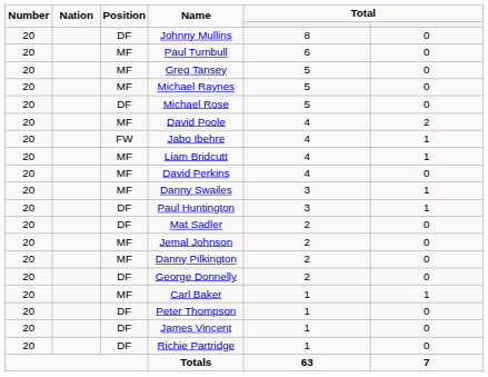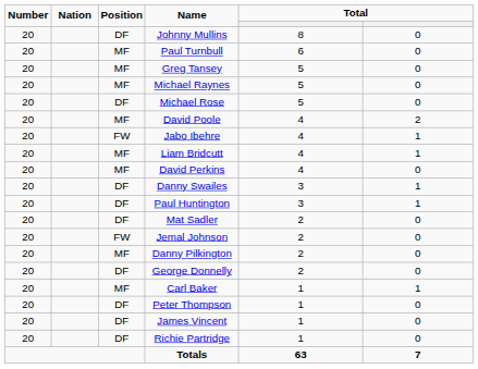 <table class="wikitable" style="font-size: 100%; text-align: center;">
 <tr>
 <td rowspan="2" width="10%" align="center"><strong>Number</strong></td>
 <td rowspan="2" width="10%" align="center"><strong>Nation</strong></td>
 <td rowspan="2" width="10%" align="center"><strong>Position</strong></td>
 <td rowspan="2" width="20%" align="center"><strong>Name</strong></td>
 <td colspan="2" align="center"><strong>Total</strong></td>
 </tr>
 <tr>
 <th width=15 style=></th>
 <th width=15 style=></th>
 </tr>
 <tr>
 <td>20</td>
 <td></td>
 <td>DF</td>
 <td><a href='#'>Johnny Mullins</a></td>
 <td>8</td>
 <td>0</td>
 </tr>
 <tr>
 <td>20</td>
 <td></td>
 <td>MF</td>
 <td><a href='#'>Paul Turnbull</a></td>
 <td>6</td>
 <td>0</td>
 </tr>
 <tr>
 <td>20</td>
 <td></td>
 <td>MF</td>
 <td><a href='#'>Greg Tansey</a></td>
 <td>5</td>
 <td>0</td>
 </tr>
 <tr>
 <td>20</td>
 <td></td>
 <td>MF</td>
 <td><a href='#'>Michael Raynes</a></td>
 <td>5</td>
 <td>0</td>
 </tr>
 <tr>
 <td>20</td>
 <td></td>
 <td>DF</td>
 <td><a href='#'>Michael Rose</a></td>
 <td>5</td>
 <td>0</td>
 </tr>
 <tr>
 <td>20</td>
 <td></td>
 <td>MF</td>
 <td><a href='#'>David Poole</a></td>
 <td>4</td>
 <td>2</td>
 </tr>
 <tr>
 <td>20</td>
 <td></td>
 <td>FW</td>
 <td><a href='#'>Jabo Ibehre</a></td>
 <td>4</td>
 <td>1</td>
 </tr>
 <tr>
 <td>20</td>
 <td></td>
 <td>MF</td>
 <td><a href='#'>Liam Bridcutt</a></td>
 <td>4</td>
 <td>1</td>
 </tr>
 <tr>
 <td>20</td>
 <td></td>
 <td>MF</td>
 <td><a href='#'>David Perkins</a></td>
 <td>4</td>
 <td>0</td>
 </tr>
 <tr>
 <td>20</td>
 <td></td>
-<td>MF</td>
+<td>DF</td>
 <td><a href='#'>Danny Swailes</a></td>
 <td>3</td>
 <td>1</td>
 </tr>
 <tr>
 <td>20</td>
 <td></td>
 <td>DF</td>
 <td><a href='#'>Paul Huntington</a></td>
 <td>3</td>
 <td>1</td>
 </tr>
 <tr>
 <td>20</td>
 <td></td>
 <td>DF</td>
 <td><a href='#'>Mat Sadler</a></td>
 <td>2</td>
 <td>0</td>
 </tr>
 <tr>
 <td>20</td>
 <td></td>
-<td>MF</td>
+<td>FW</td>
 <td><a href='#'>Jemal Johnson</a></td>
 <td>2</td>
 <td>0</td>
 </tr>
 <tr>
 <td>20</td>
 <td></td>
 <td>MF</td>
 <td><a href='#'>Danny Pilkington</a></td>
 <td>2</td>
 <td>0</td>
 </tr>
 <tr>
 <td>20</td>
 <td></td>
 <td>DF</td>
 <td><a href='#'>George Donnelly</a></td>
 <td>2</td>
 <td>0</td>
 </tr>
 <tr>
 <td>20</td>
 <td></td>
 <td>MF</td>
 <td><a href='#'>Carl Baker</a></td>
 <td>1</td>
 <td>1</td>
 </tr>
 <tr>
 <td>20</td>
 <td></td>
 <td>DF</td>
 <td><a href='#'>Peter Thompson</a></td>
 <td>1</td>
 <td>0</td>
 </tr>
 <tr>
 <td>20</td>
 <td></td>
 <td>DF</td>
 <td><a href='#'>James Vincent</a></td>
 <td>1</td>
 <td>0</td>
 </tr>
 <tr>
 <td>20</td>
 <td></td>
 <td>DF</td>
 <td><a href='#'>Richie Partridge</a></td>
 <td>1</td>
 <td>0</td>
 </tr>
 <tr>
 <td colspan="3"></td>
 <td><strong>Totals</strong></td>
 <td><strong>63</strong></td>
 <td><strong>7</strong></td>
 </tr>
 </table>
